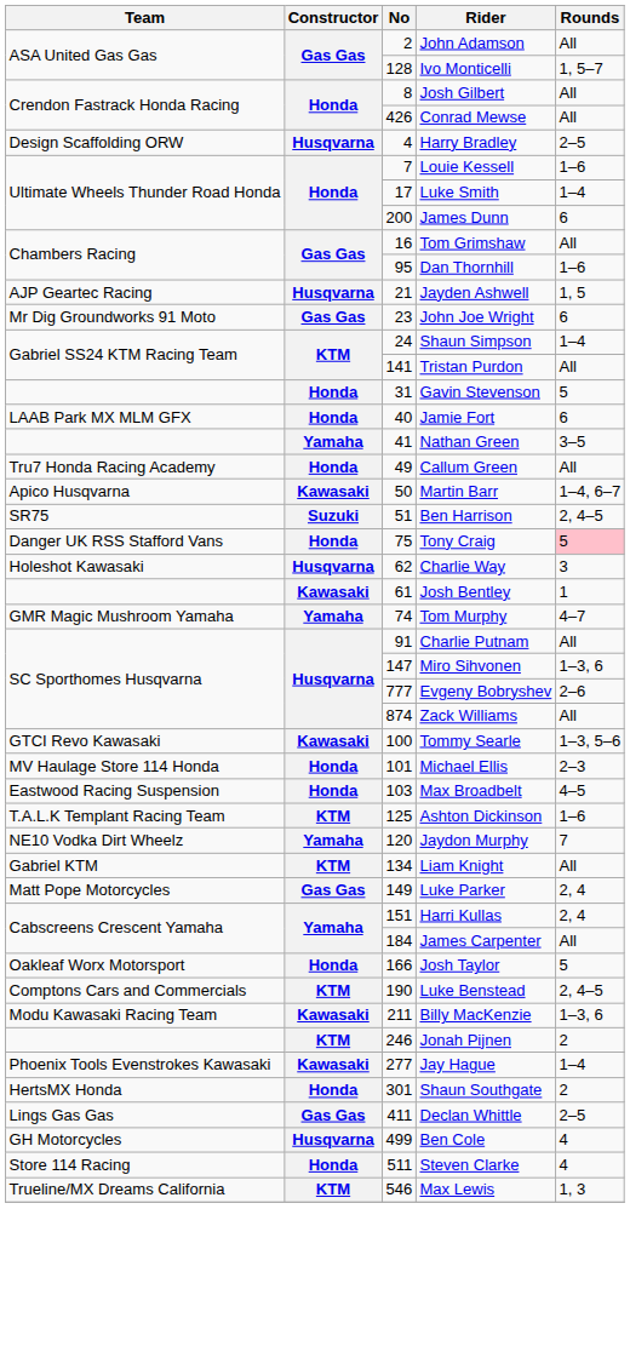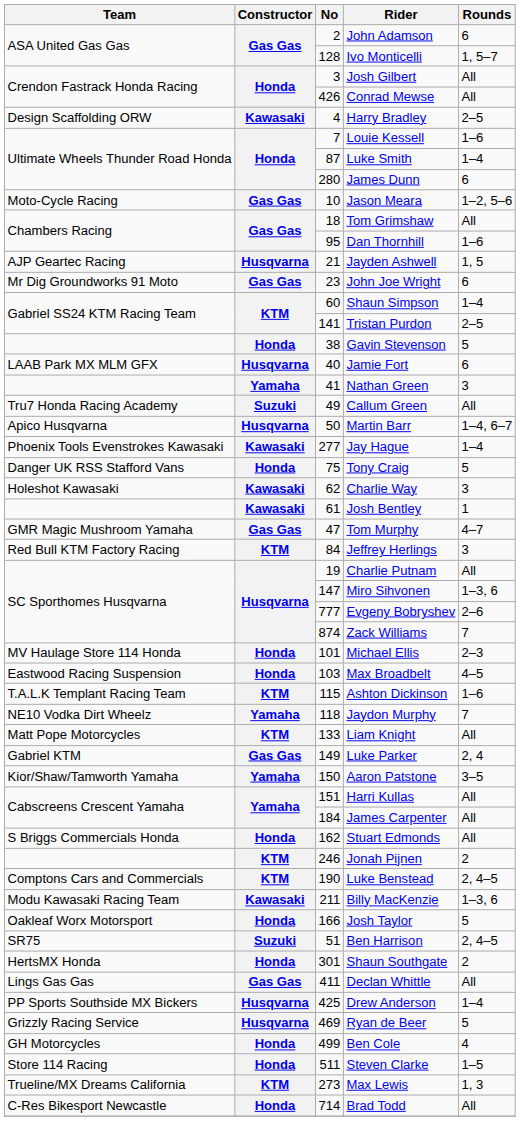 <table class="wikitable" style="font-size: 85%;">
 <tr>
 <th>Team</th>
 <th>Constructor</th>
 <th>No</th>
 <th>Rider</th>
 <th>Rounds</th>
 </tr>
 <tr>
 <td rowspan=2>ASA United Gas Gas</td>
 <th rowspan=2><a href='#'>Gas Gas</a></th>
 <td align="right">2</td>
 <td> <a href='#'>John Adamson</a></td>
-<td>All</td>
+<td>6</td>
 </tr>
 <tr>
 <td align="right">128</td>
 <td> <a href='#'>Ivo Monticelli</a></td>
 <td>1, 5–7</td>
 </tr>
 <tr>
 <td rowspan=2>Crendon Fastrack Honda Racing</td>
 <th rowspan=2><a href='#'>Honda</a></th>
-<td align="right">8</td>
+<td align="right">3</td>
 <td> <a href='#'>Josh Gilbert</a></td>
 <td>All</td>
 </tr>
 <tr>
 <td align="right">426</td>
 <td> <a href='#'>Conrad Mewse</a></td>
 <td>All</td>
 </tr>
 <tr>
 <td>Design Scaffolding ORW</td>
-<th><a href='#'>Husqvarna</a></th>
+<th><a href='#'>Kawasaki</a></th>
 <td align="right">4</td>
 <td> <a href='#'>Harry Bradley</a></td>
 <td>2–5</td>
 </tr>
 <tr>
 <td rowspan=3>Ultimate Wheels Thunder Road Honda</td>
 <th rowspan=3><a href='#'>Honda</a></th>
 <td align="right">7</td>
 <td> <a href='#'>Louie Kessell</a></td>
 <td>1–6</td>
 </tr>
 <tr>
-<td align="right">17</td>
+<td align="right">87</td>
 <td> <a href='#'>Luke Smith</a></td>
 <td>1–4</td>
 </tr>
 <tr>
-<td align="right">200</td>
+<td align="right">280</td>
 <td> <a href='#'>James Dunn</a></td>
 <td>6</td>
 </tr>
 <tr>
+<td>Moto-Cycle Racing</td>
+<th><a href='#'>Gas Gas</a></th>
+<td align="right">10</td>
+<td> <a href='#'>Jason Meara</a></td>
+<td>1–2, 5–6</td>
+</tr>
+<tr>
 <td rowspan=2>Chambers Racing</td>
 <th rowspan=2><a href='#'>Gas Gas</a></th>
-<td align="right">16</td>
+<td align="right">18</td>
 <td> <a href='#'>Tom Grimshaw</a></td>
 <td>All</td>
 </tr>
 <tr>
 <td align="right">95</td>
 <td> <a href='#'>Dan Thornhill</a></td>
 <td>1–6</td>
 </tr>
 <tr>
 <td>AJP Geartec Racing</td>
 <th><a href='#'>Husqvarna</a></th>
 <td align="right">21</td>
 <td> <a href='#'>Jayden Ashwell</a></td>
 <td>1, 5</td>
 </tr>
 <tr>
 <td>Mr Dig Groundworks 91 Moto</td>
 <th><a href='#'>Gas Gas</a></th>
 <td align="right">23</td>
 <td> <a href='#'>John Joe Wright</a></td>
 <td>6</td>
 </tr>
 <tr>
 <td rowspan=2>Gabriel SS24 KTM Racing Team</td>
 <th rowspan=2><a href='#'>KTM</a></th>
-<td align="right">24</td>
+<td align="right">60</td>
 <td> <a href='#'>Shaun Simpson</a></td>
 <td>1–4</td>
 </tr>
 <tr>
 <td align="right">141</td>
 <td> <a href='#'>Tristan Purdon</a></td>
-<td>All</td>
+<td>2–5</td>
 </tr>
 <tr>
 <td></td>
 <th><a href='#'>Honda</a></th>
-<td align="right">31</td>
+<td align="right">38</td>
 <td> <a href='#'>Gavin Stevenson</a></td>
 <td>5</td>
 </tr>
 <tr>
 <td>LAAB Park MX MLM GFX</td>
-<th><a href='#'>Honda</a></th>
+<th><a href='#'>Husqvarna</a></th>
 <td align="right">40</td>
 <td> <a href='#'>Jamie Fort</a></td>
 <td>6</td>
 </tr>
 <tr>
 <td></td>
 <th><a href='#'>Yamaha</a></th>
 <td align="right">41</td>
 <td> <a href='#'>Nathan Green</a></td>
-<td>3–5</td>
+<td>3</td>
 </tr>
 <tr>
 <td>Tru7 Honda Racing Academy</td>
-<th><a href='#'>Honda</a></th>
+<th><a href='#'>Suzuki</a></th>
 <td align="right">49</td>
 <td> <a href='#'>Callum Green</a></td>
 <td>All</td>
 </tr>
 <tr>
 <td>Apico Husqvarna</td>
-<th><a href='#'>Kawasaki</a></th>
+<th><a href='#'>Husqvarna</a></th>
 <td align="right">50</td>
 <td> <a href='#'>Martin Barr</a></td>
 <td>1–4, 6–7</td>
 </tr>
 <tr>
-<td>SR75</td>
-<th><a href='#'>Suzuki</a></th>
-<td align="right">51</td>
-<td> <a href='#'>Ben Harrison</a></td>
-<td>2, 4–5</td>
+<td>Phoenix Tools Evenstrokes Kawasaki</td>
+<th><a href='#'>Kawasaki</a></th>
+<td align="right">277</td>
+<td> <a href='#'>Jay Hague</a></td>
+<td>1–4</td>
 </tr>
 <tr>
 <td>Danger UK RSS Stafford Vans</td>
 <th><a href='#'>Honda</a></th>
 <td align="right">75</td>
 <td> <a href='#'>Tony Craig</a></td>
-<td style="background: pink;">5</td>
+<td>5</td>
 </tr>
 <tr>
 <td>Holeshot Kawasaki</td>
-<th><a href='#'>Husqvarna</a></th>
+<th><a href='#'>Kawasaki</a></th>
 <td align="right">62</td>
 <td> <a href='#'>Charlie Way</a></td>
 <td>3</td>
 </tr>
 <tr>
 <td></td>
 <th><a href='#'>Kawasaki</a></th>
 <td align="right">61</td>
 <td> <a href='#'>Josh Bentley</a></td>
 <td>1</td>
 </tr>
 <tr>
 <td>GMR Magic Mushroom Yamaha</td>
-<th><a href='#'>Yamaha</a></th>
-<td align="right">74</td>
+<th><a href='#'>Gas Gas</a></th>
+<td align="right">47</td>
 <td> <a href='#'>Tom Murphy</a></td>
 <td>4–7</td>
 </tr>
 <tr>
+<td>Red Bull KTM Factory Racing</td>
+<th><a href='#'>KTM</a></th>
+<td align="right">84</td>
+<td> <a href='#'>Jeffrey Herlings</a></td>
+<td>3</td>
+</tr>
+<tr>
 <td rowspan=4>SC Sporthomes Husqvarna</td>
 <th rowspan=4><a href='#'>Husqvarna</a></th>
-<td align="right">91</td>
+<td align="right">19</td>
 <td> <a href='#'>Charlie Putnam</a></td>
 <td>All</td>
 </tr>
 <tr>
 <td align="right">147</td>
 <td> <a href='#'>Miro Sihvonen</a></td>
 <td>1–3, 6</td>
 </tr>
 <tr>
 <td align="right">777</td>
 <td> <a href='#'>Evgeny Bobryshev</a></td>
 <td>2–6</td>
 </tr>
 <tr>
 <td align="right">874</td>
 <td> <a href='#'>Zack Williams</a></td>
-<td>All</td>
-</tr>
-<tr>
-<td>GTCI Revo Kawasaki</td>
-<th><a href='#'>Kawasaki</a></th>
-<td align="right">100</td>
-<td> <a href='#'>Tommy Searle</a></td>
-<td>1–3, 5–6</td>
+<td>7</td>
 </tr>
 <tr>
 <td>MV Haulage Store 114 Honda</td>
 <th><a href='#'>Honda</a></th>
 <td align="right">101</td>
 <td> <a href='#'>Michael Ellis</a></td>
 <td>2–3</td>
 </tr>
 <tr>
 <td>Eastwood Racing Suspension</td>
 <th><a href='#'>Honda</a></th>
 <td align="right">103</td>
 <td> <a href='#'>Max Broadbelt</a></td>
 <td>4–5</td>
 </tr>
 <tr>
 <td>T.A.L.K Templant Racing Team</td>
 <th><a href='#'>KTM</a></th>
-<td align="right">125</td>
+<td align="right">115</td>
 <td> <a href='#'>Ashton Dickinson</a></td>
 <td>1–6</td>
 </tr>
 <tr>
 <td>NE10 Vodka Dirt Wheelz</td>
 <th><a href='#'>Yamaha</a></th>
-<td align="right">120</td>
+<td align="right">118</td>
 <td> <a href='#'>Jaydon Murphy</a></td>
 <td>7</td>
 </tr>
 <tr>
-<td>Gabriel KTM</td>
+<td>Matt Pope Motorcycles</td>
 <th><a href='#'>KTM</a></th>
-<td align="right">134</td>
+<td align="right">133</td>
 <td> <a href='#'>Liam Knight</a></td>
 <td>All</td>
 </tr>
 <tr>
-<td>Matt Pope Motorcycles</td>
+<td>Gabriel KTM</td>
 <th><a href='#'>Gas Gas</a></th>
 <td align="right">149</td>
 <td> <a href='#'>Luke Parker</a></td>
 <td>2, 4</td>
 </tr>
 <tr>
+<td>Kior/Shaw/Tamworth Yamaha</td>
+<th><a href='#'>Yamaha</a></th>
+<td align="right">150</td>
+<td> <a href='#'>Aaron Patstone</a></td>
+<td>3–5</td>
+</tr>
+<tr>
 <td rowspan=2>Cabscreens Crescent Yamaha</td>
 <th rowspan=2><a href='#'>Yamaha</a></th>
 <td align="right">151</td>
 <td> <a href='#'>Harri Kullas</a></td>
-<td>2, 4</td>
+<td>All</td>
 </tr>
 <tr>
 <td align="right">184</td>
 <td> <a href='#'>James Carpenter</a></td>
 <td>All</td>
 </tr>
 <tr>
-<td>Oakleaf Worx Motorsport</td>
+<td>S Briggs Commercials Honda</td>
 <th><a href='#'>Honda</a></th>
-<td align="right">166</td>
-<td> <a href='#'>Josh Taylor</a></td>
-<td>5</td>
+<td align="right">162</td>
+<td> <a href='#'>Stuart Edmonds</a></td>
+<td>All</td>
+</tr>
+<tr>
+<td></td>
+<th><a href='#'>KTM</a></th>
+<td align="right">246</td>
+<td> <a href='#'>Jonah Pijnen</a></td>
+<td>2</td>
 </tr>
 <tr>
 <td>Comptons Cars and Commercials</td>
 <th><a href='#'>KTM</a></th>
 <td align="right">190</td>
 <td> <a href='#'>Luke Benstead</a></td>
 <td>2, 4–5</td>
 </tr>
 <tr>
 <td>Modu Kawasaki Racing Team</td>
 <th><a href='#'>Kawasaki</a></th>
 <td align="right">211</td>
 <td> <a href='#'>Billy MacKenzie</a></td>
 <td>1–3, 6</td>
 </tr>
 <tr>
-<td></td>
-<th><a href='#'>KTM</a></th>
-<td align="right">246</td>
-<td> <a href='#'>Jonah Pijnen</a></td>
-<td>2</td>
+<td>Oakleaf Worx Motorsport</td>
+<th><a href='#'>Honda</a></th>
+<td align="right">166</td>
+<td> <a href='#'>Josh Taylor</a></td>
+<td>5</td>
 </tr>
 <tr>
-<td>Phoenix Tools Evenstrokes Kawasaki</td>
-<th><a href='#'>Kawasaki</a></th>
-<td align="right">277</td>
-<td> <a href='#'>Jay Hague</a></td>
-<td>1–4</td>
+<td>SR75</td>
+<th><a href='#'>Suzuki</a></th>
+<td align="right">51</td>
+<td> <a href='#'>Ben Harrison</a></td>
+<td>2, 4–5</td>
 </tr>
 <tr>
 <td>HertsMX Honda</td>
 <th><a href='#'>Honda</a></th>
 <td align="right">301</td>
 <td> <a href='#'>Shaun Southgate</a></td>
 <td>2</td>
 </tr>
 <tr>
 <td>Lings Gas Gas</td>
 <th><a href='#'>Gas Gas</a></th>
 <td align="right">411</td>
 <td> <a href='#'>Declan Whittle</a></td>
-<td>2–5</td>
+<td>All</td>
+</tr>
+<tr>
+<td>PP Sports Southside MX Bickers</td>
+<th><a href='#'>Husqvarna</a></th>
+<td align="right">425</td>
+<td> <a href='#'>Drew Anderson</a></td>
+<td>1–4</td>
+</tr>
+<tr>
+<td>Grizzly Racing Service</td>
+<th><a href='#'>Husqvarna</a></th>
+<td align="right">469</td>
+<td> <a href='#'>Ryan de Beer</a></td>
+<td>5</td>
 </tr>
 <tr>
 <td>GH Motorcycles</td>
-<th><a href='#'>Husqvarna</a></th>
+<th><a href='#'>Honda</a></th>
 <td align="right">499</td>
 <td> <a href='#'>Ben Cole</a></td>
 <td>4</td>
 </tr>
 <tr>
 <td>Store 114 Racing</td>
 <th><a href='#'>Honda</a></th>
 <td align="right">511</td>
 <td> <a href='#'>Steven Clarke</a></td>
-<td>4</td>
+<td>1–5</td>
 </tr>
 <tr>
 <td>Trueline/MX Dreams California</td>
 <th><a href='#'>KTM</a></th>
-<td align="right">546</td>
+<td align="right">273</td>
 <td> <a href='#'>Max Lewis</a></td>
 <td>1, 3</td>
 </tr>
 <tr>
+<td>C-Res Bikesport Newcastle</td>
+<th><a href='#'>Honda</a></th>
+<td align="right">714</td>
+<td> <a href='#'>Brad Todd</a></td>
+<td>All</td>
+</tr>
+<tr>
 </tr>
 </table>
